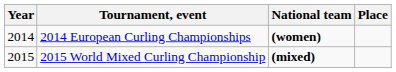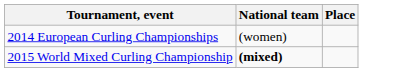 <table class="wikitable">
 <tr>
-<th scope="col">Year</th>
 <th scope="col">Tournament, event</th>
 <th scope="col">National team</th>
 <th scope="col">Place</th>
 </tr>
 <tr>
-<td>2014</td>
 <td><a href='#'>2014 European Curling Championships</a></td>
-<td><strong> (women)</strong></td>
+<td> (women)</td>
 <td></td>
 </tr>
 <tr>
-<td>2015</td>
 <td><a href='#'>2015 World Mixed Curling Championship</a></td>
 <td><strong> (mixed)</strong></td>
 <td></td>
 </tr>
 </table>
